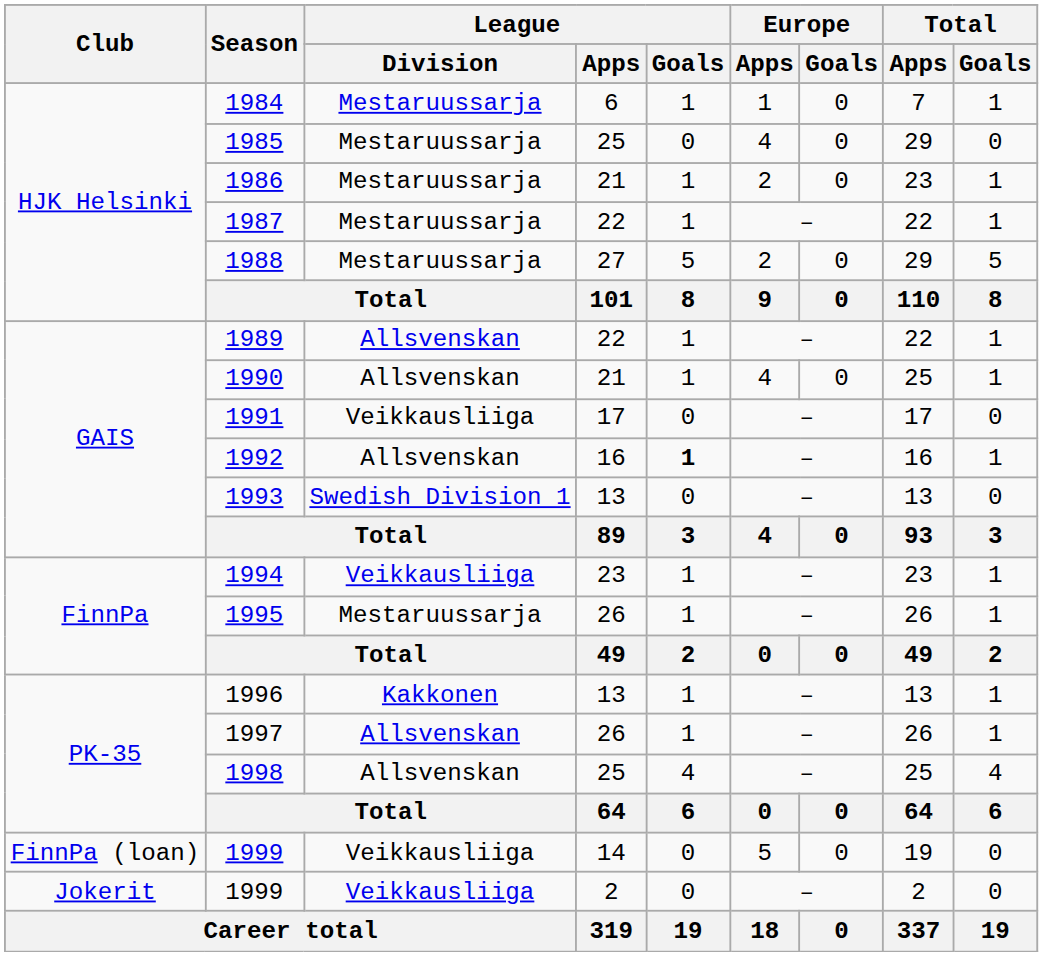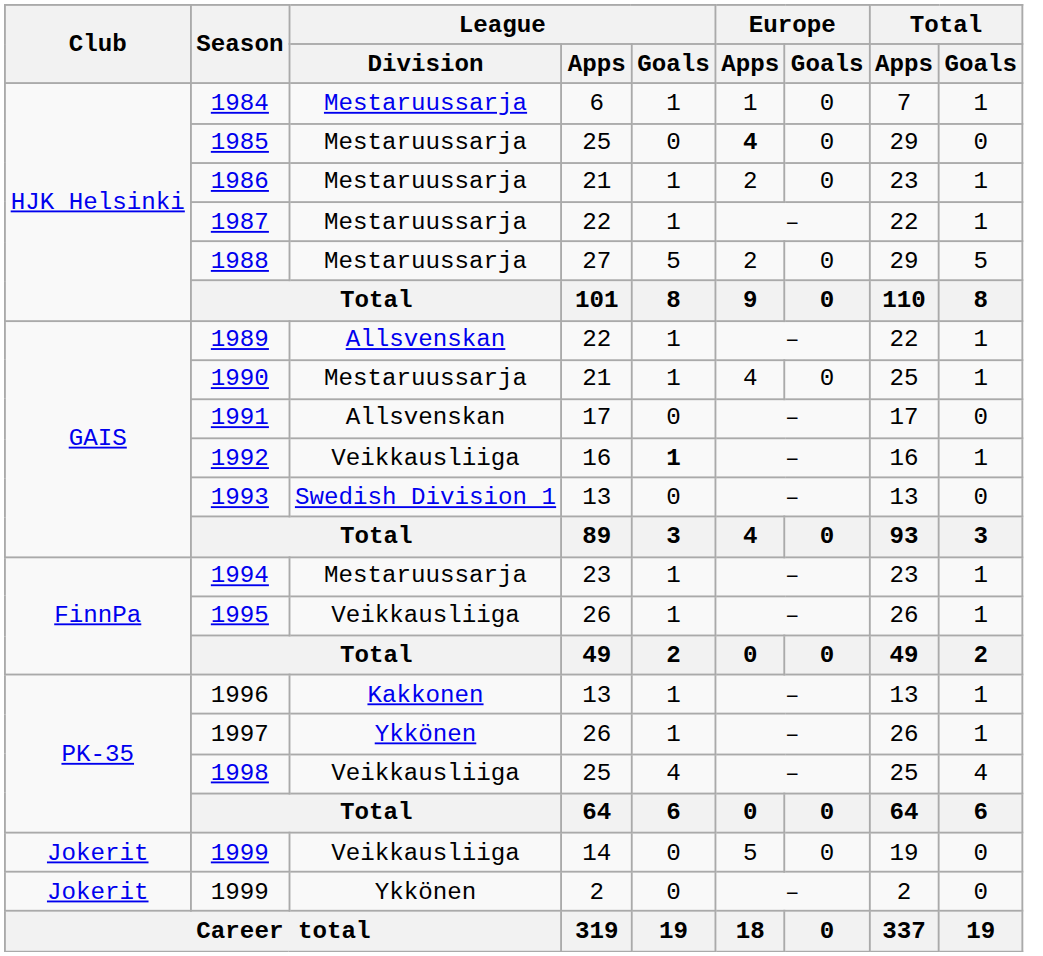 <table class="wikitable" style="text-align:center">
 <tr>
 <th rowspan="2">Club</th>
 <th rowspan="2">Season</th>
 <th colspan="3">League</th>
 <th colspan="2">Europe</th>
 <th colspan="2">Total</th>
 </tr>
 <tr>
 <th>Division</th>
 <th>Apps</th>
 <th>Goals</th>
 <th>Apps</th>
 <th>Goals</th>
 <th>Apps</th>
 <th>Goals</th>
 </tr>
 <tr>
 <td rowspan=6><a href='#'>HJK Helsinki</a></td>
 <td><a href='#'>1984</a></td>
 <td><a href='#'>Mestaruussarja</a></td>
 <td>6</td>
 <td>1</td>
 <td>1</td>
 <td>0</td>
 <td>7</td>
 <td>1</td>
 </tr>
 <tr>
 <td><a href='#'>1985</a></td>
 <td>Mestaruussarja</td>
 <td>25</td>
 <td>0</td>
-<td>4</td>
+<td><strong>4</strong></td>
 <td>0</td>
 <td>29</td>
 <td>0</td>
 </tr>
 <tr>
 <td><a href='#'>1986</a></td>
 <td>Mestaruussarja</td>
 <td>21</td>
 <td>1</td>
 <td>2</td>
 <td>0</td>
 <td>23</td>
 <td>1</td>
 </tr>
 <tr>
 <td><a href='#'>1987</a></td>
 <td>Mestaruussarja</td>
 <td>22</td>
 <td>1</td>
 <td colspan=2>–</td>
 <td>22</td>
 <td>1</td>
 </tr>
 <tr>
 <td><a href='#'>1988</a></td>
 <td>Mestaruussarja</td>
 <td>27</td>
 <td>5</td>
 <td>2</td>
 <td>0</td>
 <td>29</td>
 <td>5</td>
 </tr>
 <tr>
 <th colspan=2>Total</th>
 <th>101</th>
 <th>8</th>
 <th>9</th>
 <th>0</th>
 <th>110</th>
 <th>8</th>
 </tr>
 <tr>
 <td rowspan=6><a href='#'>GAIS</a></td>
 <td><a href='#'>1989</a></td>
 <td><a href='#'>Allsvenskan</a></td>
 <td>22</td>
 <td>1</td>
 <td colspan=2>–</td>
 <td>22</td>
 <td>1</td>
 </tr>
 <tr>
 <td><a href='#'>1990</a></td>
-<td>Allsvenskan</td>
+<td>Mestaruussarja</td>
 <td>21</td>
 <td>1</td>
 <td>4</td>
 <td>0</td>
 <td>25</td>
 <td>1</td>
 </tr>
 <tr>
 <td><a href='#'>1991</a></td>
-<td>Veikkausliiga</td>
+<td>Allsvenskan</td>
 <td>17</td>
 <td>0</td>
 <td colspan=2>–</td>
 <td>17</td>
 <td>0</td>
 </tr>
 <tr>
 <td><a href='#'>1992</a></td>
-<td>Allsvenskan</td>
+<td>Veikkausliiga</td>
 <td>16</td>
 <td><strong>1</strong></td>
 <td colspan=2>–</td>
 <td>16</td>
 <td>1</td>
 </tr>
 <tr>
 <td><a href='#'>1993</a></td>
 <td><a href='#'>Swedish Division 1</a></td>
 <td>13</td>
 <td>0</td>
 <td colspan=2>–</td>
 <td>13</td>
 <td>0</td>
 </tr>
 <tr>
 <th colspan=2>Total</th>
 <th>89</th>
 <th>3</th>
 <th>4</th>
 <th>0</th>
 <th>93</th>
 <th>3</th>
 </tr>
 <tr>
 <td rowspan=3><a href='#'>FinnPa</a></td>
 <td><a href='#'>1994</a></td>
-<td><a href='#'>Veikkausliiga</a></td>
+<td>Mestaruussarja</td>
 <td>23</td>
 <td>1</td>
 <td colspan=2>–</td>
 <td>23</td>
 <td>1</td>
 </tr>
 <tr>
 <td><a href='#'>1995</a></td>
-<td>Mestaruussarja</td>
+<td>Veikkausliiga</td>
 <td>26</td>
 <td>1</td>
 <td colspan=2>–</td>
 <td>26</td>
 <td>1</td>
 </tr>
 <tr>
 <th colspan=2>Total</th>
 <th>49</th>
 <th>2</th>
 <th>0</th>
 <th>0</th>
 <th>49</th>
 <th>2</th>
 </tr>
 <tr>
 <td rowspan=4><a href='#'>PK-35</a></td>
 <td>1996</td>
 <td><a href='#'>Kakkonen</a></td>
 <td>13</td>
 <td>1</td>
 <td colspan=2>–</td>
 <td>13</td>
 <td>1</td>
 </tr>
 <tr>
 <td>1997</td>
-<td><a href='#'>Allsvenskan</a></td>
+<td><a href='#'>Ykkönen</a></td>
 <td>26</td>
 <td>1</td>
 <td colspan=2>–</td>
 <td>26</td>
 <td>1</td>
 </tr>
 <tr>
 <td><a href='#'>1998</a></td>
-<td>Allsvenskan</td>
+<td>Veikkausliiga</td>
 <td>25</td>
 <td>4</td>
 <td colspan=2>–</td>
 <td>25</td>
 <td>4</td>
 </tr>
 <tr>
 <th colspan=2>Total</th>
 <th>64</th>
 <th>6</th>
 <th>0</th>
 <th>0</th>
 <th>64</th>
 <th>6</th>
 </tr>
 <tr>
-<td><a href='#'>FinnPa</a> (loan)</td>
+<td><a href='#'>Jokerit</a></td>
 <td><a href='#'>1999</a></td>
 <td>Veikkausliiga</td>
 <td>14</td>
 <td>0</td>
 <td>5</td>
 <td>0</td>
 <td>19</td>
 <td>0</td>
 </tr>
 <tr>
 <td><a href='#'>Jokerit</a></td>
 <td>1999</td>
-<td><a href='#'>Veikkausliiga</a></td>
+<td>Ykkönen</td>
 <td>2</td>
 <td>0</td>
 <td colspan=2>–</td>
 <td>2</td>
 <td>0</td>
 </tr>
 <tr>
 <th colspan="3">Career total</th>
 <th>319</th>
 <th>19</th>
 <th>18</th>
 <th>0</th>
 <th>337</th>
 <th>19</th>
 </tr>
 </table>
